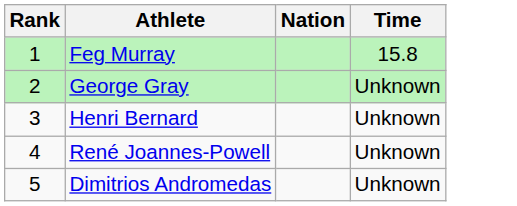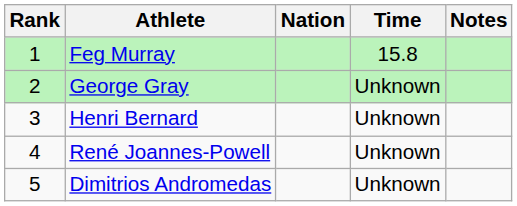 <table class="wikitable sortable" style="text-align:center">
 <tr>
 <th>Rank</th>
 <th>Athlete</th>
 <th>Nation</th>
 <th>Time</th>
+<th>Notes</th>
 </tr>
 <tr bgcolor=bbf3bb>
 <td>1</td>
 <td align=left><a href='#'>Feg Murray</a></td>
 <td align=left></td>
 <td>15.8</td>
+<td></td>
 </tr>
 <tr bgcolor=bbf3bb>
 <td>2</td>
 <td align=left><a href='#'>George Gray</a></td>
 <td align=left></td>
 <td>Unknown</td>
+<td></td>
 </tr>
 <tr>
 <td>3</td>
 <td align=left><a href='#'>Henri Bernard</a></td>
 <td align=left></td>
 <td>Unknown</td>
+<td></td>
 </tr>
 <tr>
 <td>4</td>
 <td align=left><a href='#'>René Joannes-Powell</a></td>
 <td align=left></td>
 <td>Unknown</td>
+<td></td>
 </tr>
 <tr>
 <td>5</td>
 <td align=left><a href='#'>Dimitrios Andromedas</a></td>
 <td align=left></td>
 <td>Unknown</td>
+<td></td>
 </tr>
 </table>
